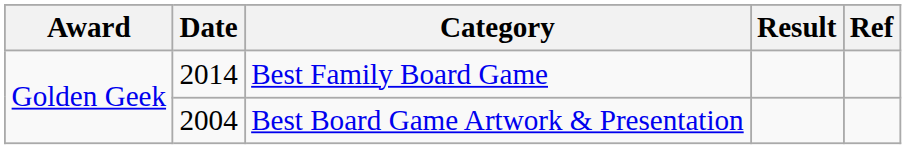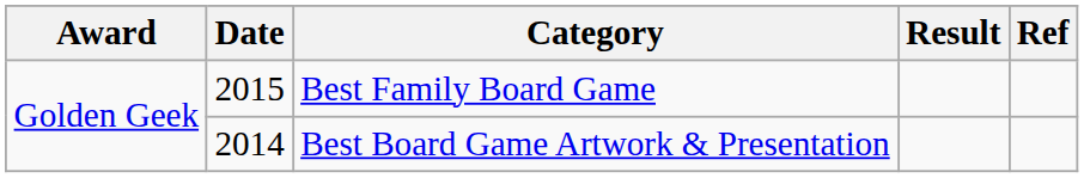 <table class="wikitable">
 <tr>
 <th>Award</th>
 <th>Date</th>
 <th>Category</th>
 <th>Result</th>
 <th>Ref</th>
 </tr>
 <tr>
 <td rowspan=2><a href='#'>Golden Geek</a></td>
-<td style="text-align: center;">2014</td>
+<td style="text-align: center;">2015</td>
 <td><a href='#'>Best Family Board Game</a></td>
 <td></td>
 <td></td>
 </tr>
 <tr>
-<td style="text-align: center;">2004</td>
+<td style="text-align: center;">2014</td>
 <td><a href='#'>Best Board Game Artwork & Presentation</a></td>
 <td></td>
 <td></td>
 </tr>
 </table>
